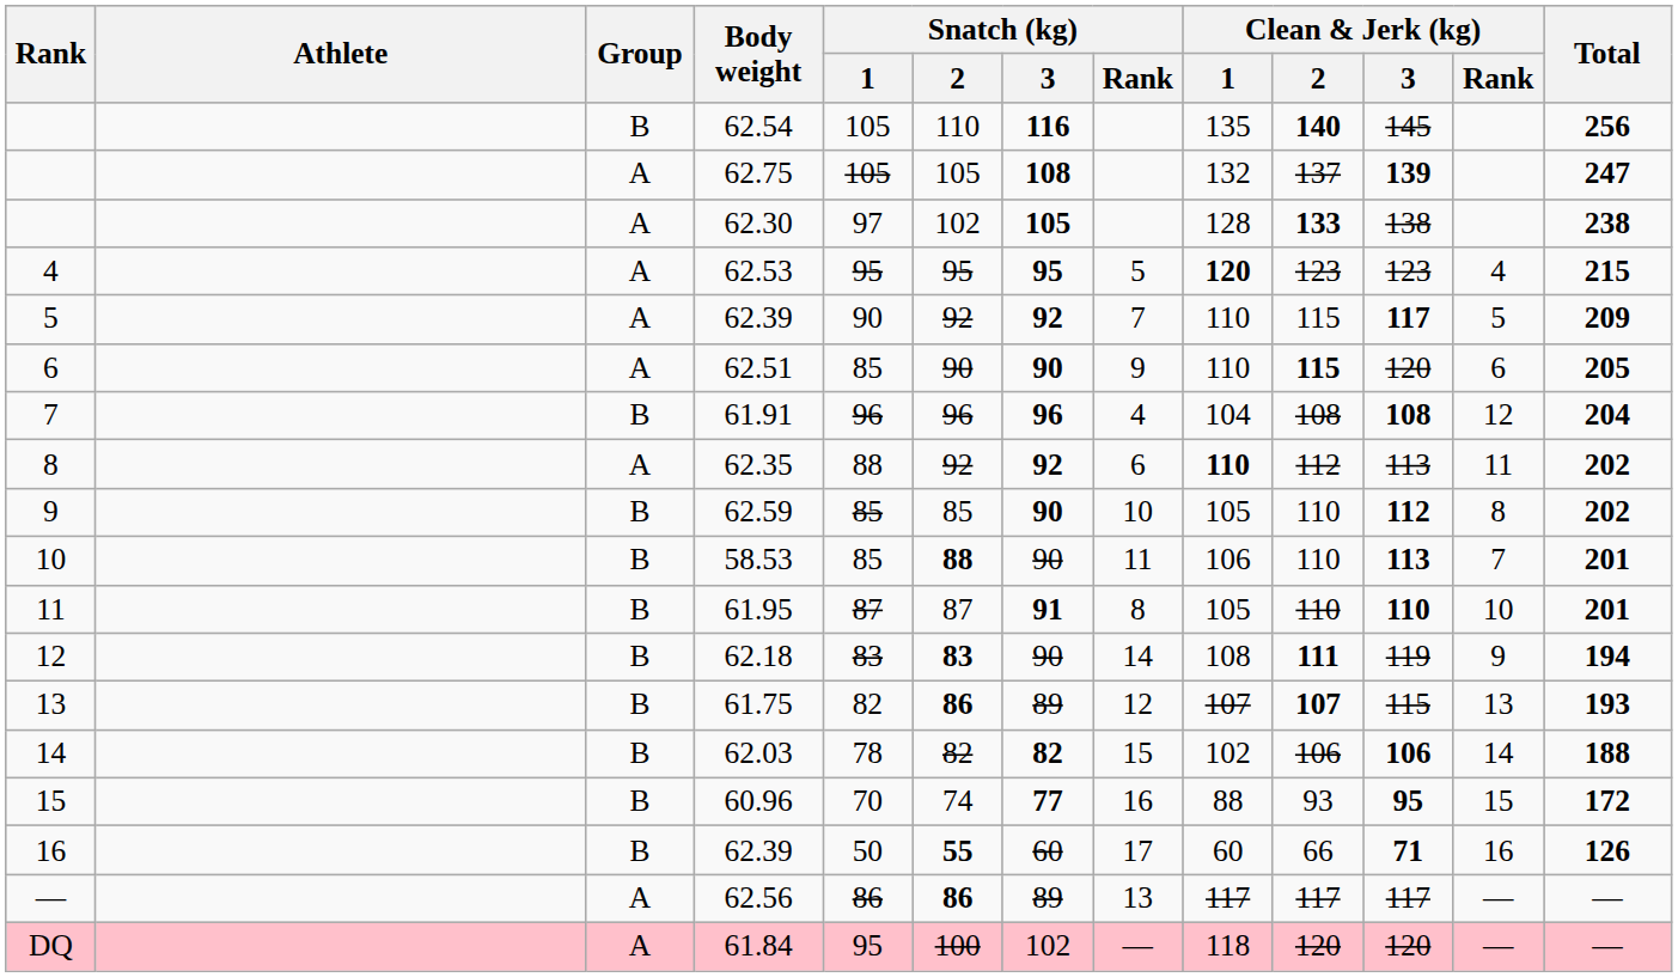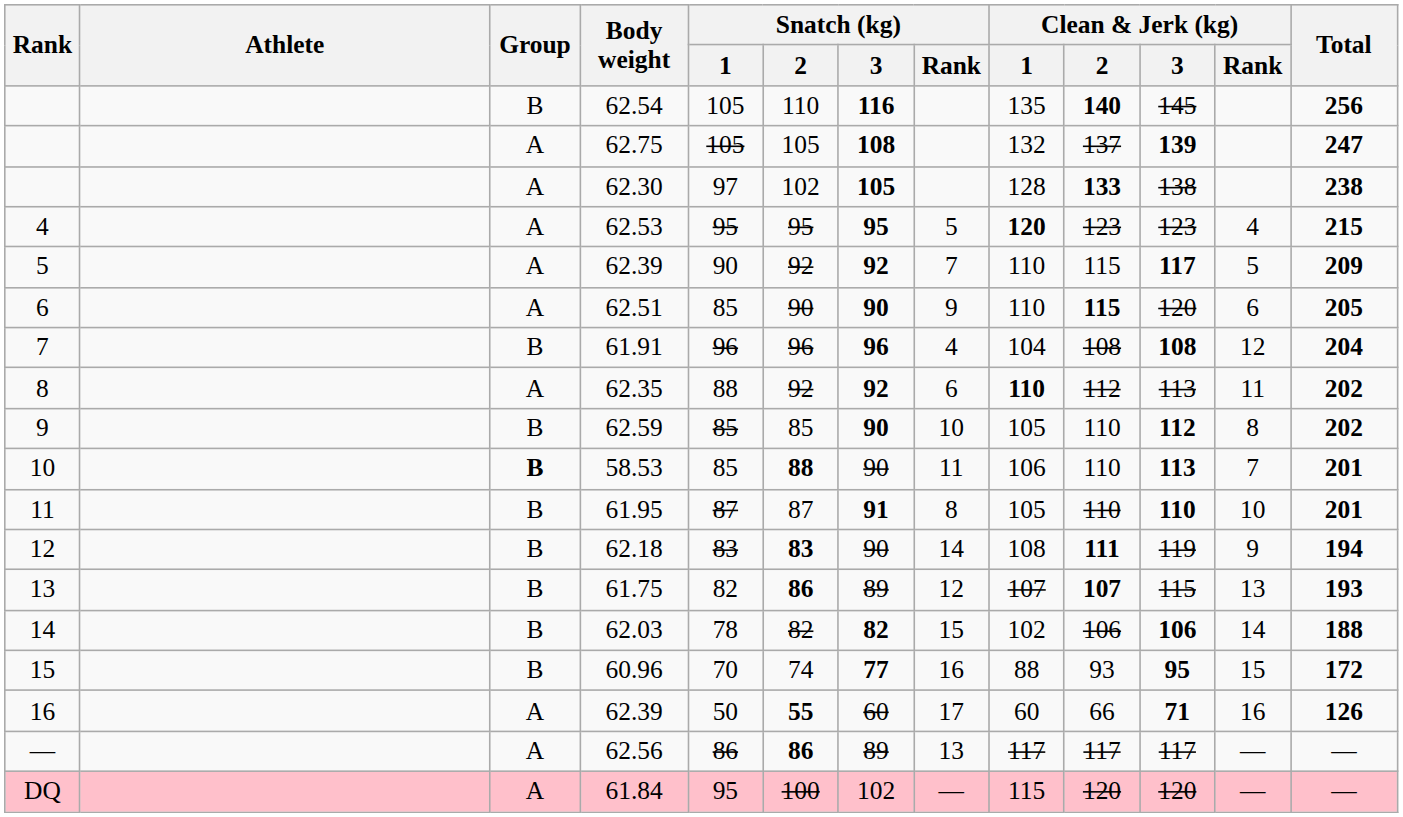 <table class = "wikitable" style="text-align:center;">
 <tr>
 <th rowspan=2 width=40>Rank</th>
 <th rowspan=2 width=250>Athlete</th>
 <th rowspan=2 width=50>Group</th>
 <th rowspan=2 width=60>Body weight</th>
 <th colspan=4>Snatch (kg)</th>
 <th colspan=4>Clean & Jerk (kg)</th>
 <th rowspan=2 width=60>Total</th>
 </tr>
 <tr>
 <th width=40>1</th>
 <th width=40>2</th>
 <th width=40>3</th>
 <th width=40>Rank</th>
 <th width=40>1</th>
 <th width=40>2</th>
 <th width=40>3</th>
 <th width=40>Rank</th>
 </tr>
 <tr>
 <td></td>
 <td align=left></td>
 <td>B</td>
 <td>62.54</td>
 <td>105</td>
 <td>110</td>
 <td><strong>116</strong></td>
 <td></td>
 <td>135</td>
 <td><strong>140</strong></td>
 <td><s>145 </s></td>
 <td></td>
 <td><strong>256</strong></td>
 </tr>
 <tr>
 <td></td>
 <td align=left></td>
 <td>A</td>
 <td>62.75</td>
 <td><s>105 </s></td>
 <td>105</td>
 <td><strong>108</strong></td>
 <td></td>
 <td>132</td>
 <td><s>137 </s></td>
 <td><strong>139</strong></td>
 <td></td>
 <td><strong>247</strong></td>
 </tr>
 <tr>
 <td></td>
 <td align=left></td>
 <td>A</td>
 <td>62.30</td>
 <td>97</td>
 <td>102</td>
 <td><strong>105</strong></td>
 <td></td>
 <td>128</td>
 <td><strong>133</strong></td>
 <td><s>138 </s></td>
 <td></td>
 <td><strong>238</strong></td>
 </tr>
 <tr>
 <td>4</td>
 <td align=left></td>
 <td>A</td>
 <td>62.53</td>
 <td><s>95 </s></td>
 <td><s>95 </s></td>
 <td><strong>95</strong></td>
 <td>5</td>
 <td><strong>120</strong></td>
 <td><s>123 </s></td>
 <td><s>123 </s></td>
 <td>4</td>
 <td><strong>215</strong></td>
 </tr>
 <tr>
 <td>5</td>
 <td align=left></td>
 <td>A</td>
 <td>62.39</td>
 <td>90</td>
 <td><s>92 </s></td>
 <td><strong>92</strong></td>
 <td>7</td>
 <td>110</td>
 <td>115</td>
 <td><strong>117</strong></td>
 <td>5</td>
 <td><strong>209</strong></td>
 </tr>
 <tr>
 <td>6</td>
 <td align=left></td>
 <td>A</td>
 <td>62.51</td>
 <td>85</td>
 <td><s>90 </s></td>
 <td><strong>90</strong></td>
 <td>9</td>
 <td>110</td>
 <td><strong>115</strong></td>
 <td><s>120 </s></td>
 <td>6</td>
 <td><strong>205</strong></td>
 </tr>
 <tr>
 <td>7</td>
 <td align=left></td>
 <td>B</td>
 <td>61.91</td>
 <td><s>96 </s></td>
 <td><s>96 </s></td>
 <td><strong>96</strong></td>
 <td>4</td>
 <td>104</td>
 <td><s>108 </s></td>
 <td><strong>108</strong></td>
 <td>12</td>
 <td><strong>204</strong></td>
 </tr>
 <tr>
 <td>8</td>
 <td align=left></td>
 <td>A</td>
 <td>62.35</td>
 <td>88</td>
 <td><s>92 </s></td>
 <td><strong>92</strong></td>
 <td>6</td>
 <td><strong>110</strong></td>
 <td><s>112 </s></td>
 <td><s>113 </s></td>
 <td>11</td>
 <td><strong>202</strong></td>
 </tr>
 <tr>
 <td>9</td>
 <td align=left></td>
 <td>B</td>
 <td>62.59</td>
 <td><s>85 </s></td>
 <td>85</td>
 <td><strong>90</strong></td>
 <td>10</td>
 <td>105</td>
 <td>110</td>
 <td><strong>112</strong></td>
 <td>8</td>
 <td><strong>202</strong></td>
 </tr>
 <tr>
 <td>10</td>
 <td align=left></td>
-<td>B</td>
+<td><strong>B</strong></td>
 <td>58.53</td>
 <td>85</td>
 <td><strong>88</strong></td>
 <td><s>90 </s></td>
 <td>11</td>
 <td>106</td>
 <td>110</td>
 <td><strong>113</strong></td>
 <td>7</td>
 <td><strong>201</strong></td>
 </tr>
 <tr>
 <td>11</td>
 <td align=left></td>
 <td>B</td>
 <td>61.95</td>
 <td><s>87 </s></td>
 <td>87</td>
 <td><strong>91</strong></td>
 <td>8</td>
 <td>105</td>
 <td><s>110 </s></td>
 <td><strong>110</strong></td>
 <td>10</td>
 <td><strong>201</strong></td>
 </tr>
 <tr>
 <td>12</td>
 <td align=left></td>
 <td>B</td>
 <td>62.18</td>
 <td><s>83 </s></td>
 <td><strong>83</strong></td>
 <td><s>90 </s></td>
 <td>14</td>
 <td>108</td>
 <td><strong>111</strong></td>
 <td><s>119 </s></td>
 <td>9</td>
 <td><strong>194</strong></td>
 </tr>
 <tr>
 <td>13</td>
 <td align=left></td>
 <td>B</td>
 <td>61.75</td>
 <td>82</td>
 <td><strong>86</strong></td>
 <td><s>89 </s></td>
 <td>12</td>
 <td><s>107 </s></td>
 <td><strong>107</strong></td>
 <td><s>115 </s></td>
 <td>13</td>
 <td><strong>193</strong></td>
 </tr>
 <tr>
 <td>14</td>
 <td align=left></td>
 <td>B</td>
 <td>62.03</td>
 <td>78</td>
 <td><s>82 </s></td>
 <td><strong>82</strong></td>
 <td>15</td>
 <td>102</td>
 <td><s>106 </s></td>
 <td><strong>106</strong></td>
 <td>14</td>
 <td><strong>188</strong></td>
 </tr>
 <tr>
 <td>15</td>
 <td align=left></td>
 <td>B</td>
 <td>60.96</td>
 <td>70</td>
 <td>74</td>
 <td><strong>77</strong></td>
 <td>16</td>
 <td>88</td>
 <td>93</td>
 <td><strong>95</strong></td>
 <td>15</td>
 <td><strong>172</strong></td>
 </tr>
 <tr>
 <td>16</td>
 <td align=left></td>
-<td>B</td>
+<td>A</td>
 <td>62.39</td>
 <td>50</td>
 <td><strong>55</strong></td>
 <td><s>60 </s></td>
 <td>17</td>
 <td>60</td>
 <td>66</td>
 <td><strong>71</strong></td>
 <td>16</td>
 <td><strong>126</strong></td>
 </tr>
 <tr>
 <td>—</td>
 <td align=left></td>
 <td>A</td>
 <td>62.56</td>
 <td><s>86 </s></td>
 <td><strong>86</strong></td>
 <td><s>89 </s></td>
 <td>13</td>
 <td><s>117 </s></td>
 <td><s>117 </s></td>
 <td><s>117 </s></td>
 <td>—</td>
 <td>—</td>
 </tr>
 <tr bgcolor=pink>
 <td>DQ</td>
 <td align=left></td>
 <td>A</td>
 <td>61.84</td>
 <td>95</td>
 <td><s>100 </s></td>
 <td>102</td>
 <td>—</td>
-<td>118</td>
+<td>115</td>
 <td><s>120 </s></td>
 <td><s>120 </s></td>
 <td>—</td>
 <td>—</td>
 </tr>
 </table>
